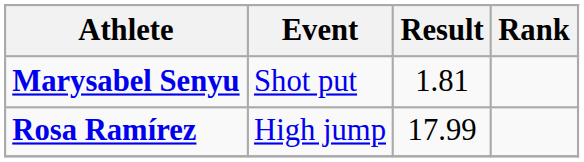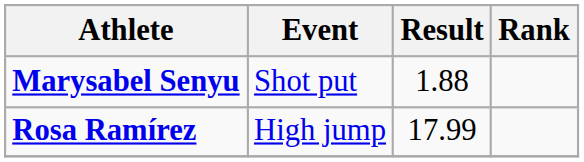 <table class=wikitable style=font-size:90%;text-align:center>
 <tr>
 <th>Athlete</th>
 <th>Event</th>
 <th>Result</th>
 <th>Rank</th>
 </tr>
 <tr>
 <td align=left><strong><a href='#'>Marysabel Senyu</a></strong></td>
 <td align=left><a href='#'>Shot put</a></td>
-<td>1.81</td>
+<td>1.88</td>
 <td></td>
 </tr>
 <tr>
 <td align=left><strong><a href='#'>Rosa Ramírez</a></strong></td>
 <td align=left><a href='#'>High jump</a></td>
 <td>17.99</td>
 <td></td>
 </tr>
 <tr>
 </tr>
 </table>
